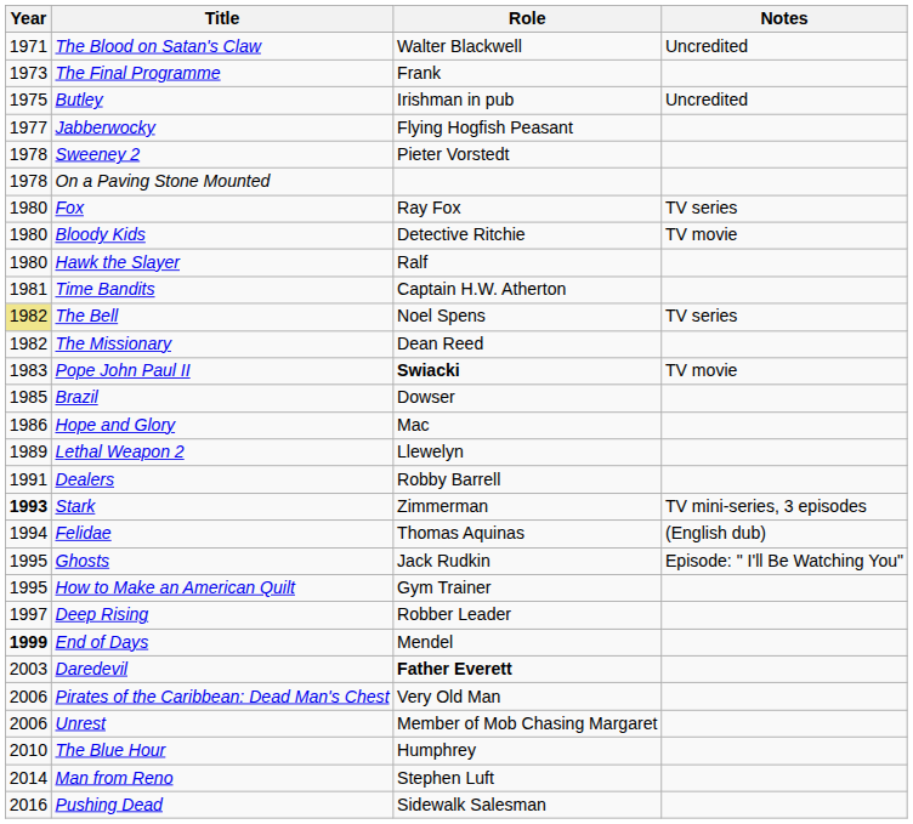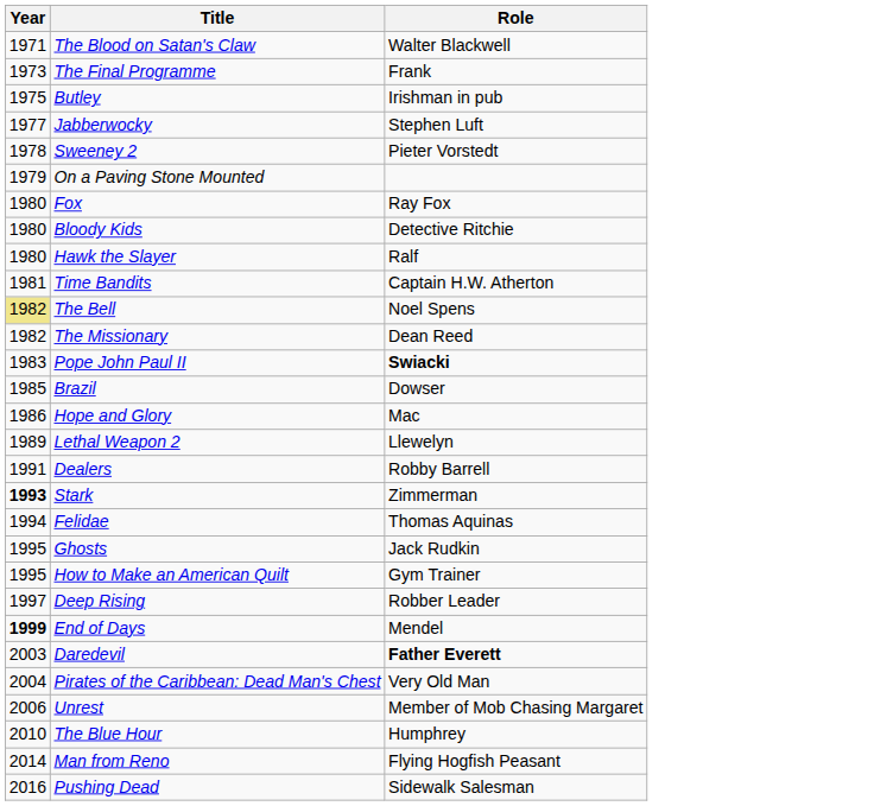 <table class="wikitable">
 <tr>
 <th>Year</th>
 <th>Title</th>
 <th>Role</th>
-<th>Notes</th>
 </tr>
 <tr>
 <td>1971</td>
 <td><em><a href='#'>The Blood on Satan's Claw</a></em></td>
 <td>Walter Blackwell</td>
-<td>Uncredited</td>
 </tr>
 <tr>
 <td>1973</td>
 <td><em><a href='#'>The Final Programme</a></em></td>
 <td>Frank</td>
-<td></td>
 </tr>
 <tr>
 <td>1975</td>
 <td><em><a href='#'>Butley</a></em></td>
 <td>Irishman in pub</td>
-<td>Uncredited</td>
 </tr>
 <tr>
 <td>1977</td>
 <td><em><a href='#'>Jabberwocky</a></em></td>
-<td>Flying Hogfish Peasant</td>
-<td></td>
+<td>Stephen Luft</td>
 </tr>
 <tr>
 <td>1978</td>
 <td><em><a href='#'>Sweeney 2</a></em></td>
 <td>Pieter Vorstedt</td>
-<td></td>
 </tr>
 <tr>
-<td>1978</td>
+<td>1979</td>
 <td><em>On a Paving Stone Mounted</em></td>
-<td></td>
 <td></td>
 </tr>
 <tr>
 <td>1980</td>
 <td><em><a href='#'>Fox</a></em></td>
 <td>Ray Fox</td>
-<td>TV series</td>
 </tr>
 <tr>
 <td>1980</td>
 <td><em><a href='#'>Bloody Kids</a></em></td>
 <td>Detective Ritchie</td>
-<td>TV movie</td>
 </tr>
 <tr>
 <td>1980</td>
 <td><em><a href='#'>Hawk the Slayer</a></em></td>
 <td>Ralf</td>
-<td></td>
 </tr>
 <tr>
 <td>1981</td>
 <td><em><a href='#'>Time Bandits</a></em></td>
 <td>Captain H.W. Atherton</td>
-<td></td>
 </tr>
 <tr>
 <td style="background: khaki;">1982</td>
 <td><em><a href='#'>The Bell</a></em></td>
 <td>Noel Spens</td>
-<td>TV series</td>
 </tr>
 <tr>
 <td>1982</td>
 <td><em><a href='#'>The Missionary</a></em></td>
 <td>Dean Reed</td>
-<td></td>
 </tr>
 <tr>
 <td>1983</td>
 <td><em><a href='#'>Pope John Paul II</a></em></td>
 <td><strong>Swiacki</strong></td>
-<td>TV movie</td>
 </tr>
 <tr>
 <td>1985</td>
 <td><em><a href='#'>Brazil</a></em></td>
 <td>Dowser</td>
-<td></td>
 </tr>
 <tr>
 <td>1986</td>
 <td><em><a href='#'>Hope and Glory</a></em></td>
 <td>Mac</td>
-<td></td>
 </tr>
 <tr>
 <td>1989</td>
 <td><em><a href='#'>Lethal Weapon 2</a></em></td>
 <td>Llewelyn</td>
-<td></td>
 </tr>
 <tr>
 <td>1991</td>
 <td><em><a href='#'>Dealers</a></em></td>
 <td>Robby Barrell</td>
-<td></td>
 </tr>
 <tr>
 <td><strong>1993</strong></td>
 <td><em><a href='#'>Stark</a></em></td>
 <td>Zimmerman</td>
-<td>TV mini-series, 3 episodes</td>
 </tr>
 <tr>
 <td>1994</td>
 <td><em><a href='#'>Felidae</a></em></td>
 <td>Thomas Aquinas</td>
-<td>(English dub)</td>
 </tr>
 <tr>
 <td>1995</td>
 <td><em><a href='#'>Ghosts</a></em></td>
 <td>Jack Rudkin</td>
-<td>Episode: " I'll Be Watching You"</td>
 </tr>
 <tr>
 <td>1995</td>
 <td><em><a href='#'>How to Make an American Quilt</a></em></td>
 <td>Gym Trainer</td>
-<td></td>
 </tr>
 <tr>
 <td>1997</td>
 <td><em><a href='#'>Deep Rising</a></em></td>
 <td>Robber Leader</td>
-<td></td>
 </tr>
 <tr>
 <td><strong>1999</strong></td>
 <td><em><a href='#'>End of Days</a></em></td>
 <td>Mendel</td>
-<td></td>
 </tr>
 <tr>
 <td>2003</td>
 <td><em><a href='#'>Daredevil</a></em></td>
 <td><strong>Father Everett</strong></td>
-<td></td>
 </tr>
 <tr>
-<td>2006</td>
+<td>2004</td>
 <td><em><a href='#'>Pirates of the Caribbean: Dead Man's Chest</a></em></td>
 <td>Very Old Man</td>
-<td></td>
 </tr>
 <tr>
 <td>2006</td>
 <td><em><a href='#'>Unrest</a></em></td>
 <td>Member of Mob Chasing Margaret</td>
-<td></td>
 </tr>
 <tr>
 <td>2010</td>
 <td><em><a href='#'>The Blue Hour</a></em></td>
 <td>Humphrey</td>
-<td></td>
 </tr>
 <tr>
 <td>2014</td>
 <td><em><a href='#'>Man from Reno</a></em></td>
-<td>Stephen Luft</td>
-<td></td>
+<td>Flying Hogfish Peasant</td>
 </tr>
 <tr>
 <td>2016</td>
 <td><em><a href='#'>Pushing Dead</a></em></td>
 <td>Sidewalk Salesman</td>
-<td></td>
 </tr>
 </table>
